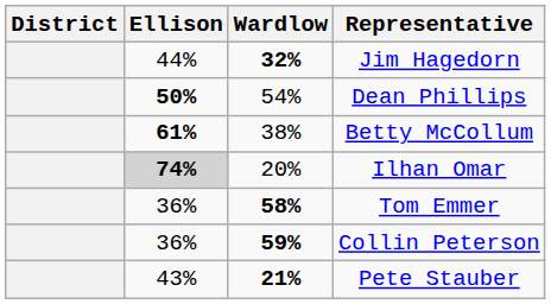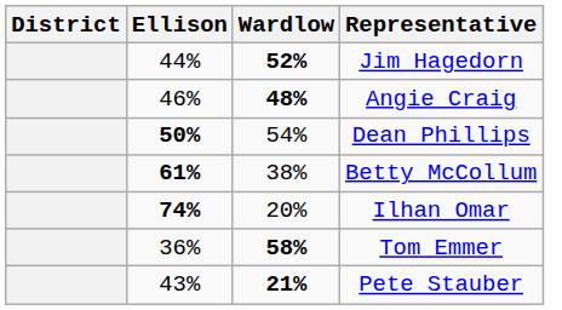 <table class=wikitable>
 <tr>
 <th>District</th>
 <th>Ellison</th>
 <th>Wardlow</th>
 <th>Representative</th>
 </tr>
 <tr align=center>
 <th></th>
 <td>44%</td>
-<td><strong>32%</strong></td>
+<td><strong>52%</strong></td>
 <td><a href='#'>Jim Hagedorn</a></td>
+</tr>
+<tr align=center>
+<th></th>
+<td>46%</td>
+<td><strong>48%</strong></td>
+<td><a href='#'>Angie Craig</a></td>
 </tr>
 <tr align=center>
 <th></th>
 <td><strong>50%</strong></td>
 <td>54%</td>
 <td><a href='#'>Dean Phillips</a></td>
 </tr>
 <tr align=center>
 <th></th>
 <td><strong>61%</strong></td>
 <td>38%</td>
 <td><a href='#'>Betty McCollum</a></td>
 </tr>
 <tr align=center>
 <th></th>
-<td style="background: lightgrey;"><strong>74%</strong></td>
+<td><strong>74%</strong></td>
 <td>20%</td>
 <td><a href='#'>Ilhan Omar</a></td>
 </tr>
 <tr align=center>
 <th></th>
 <td>36%</td>
 <td><strong>58%</strong></td>
 <td><a href='#'>Tom Emmer</a></td>
 </tr>
 <tr align=center>
 <th></th>
-<td>36%</td>
-<td><strong>59%</strong></td>
-<td><a href='#'>Collin Peterson</a></td>
-</tr>
-<tr align=center>
-<th></th>
 <td>43%</td>
 <td><strong>21%</strong></td>
 <td><a href='#'>Pete Stauber</a></td>
 </tr>
 </table>
